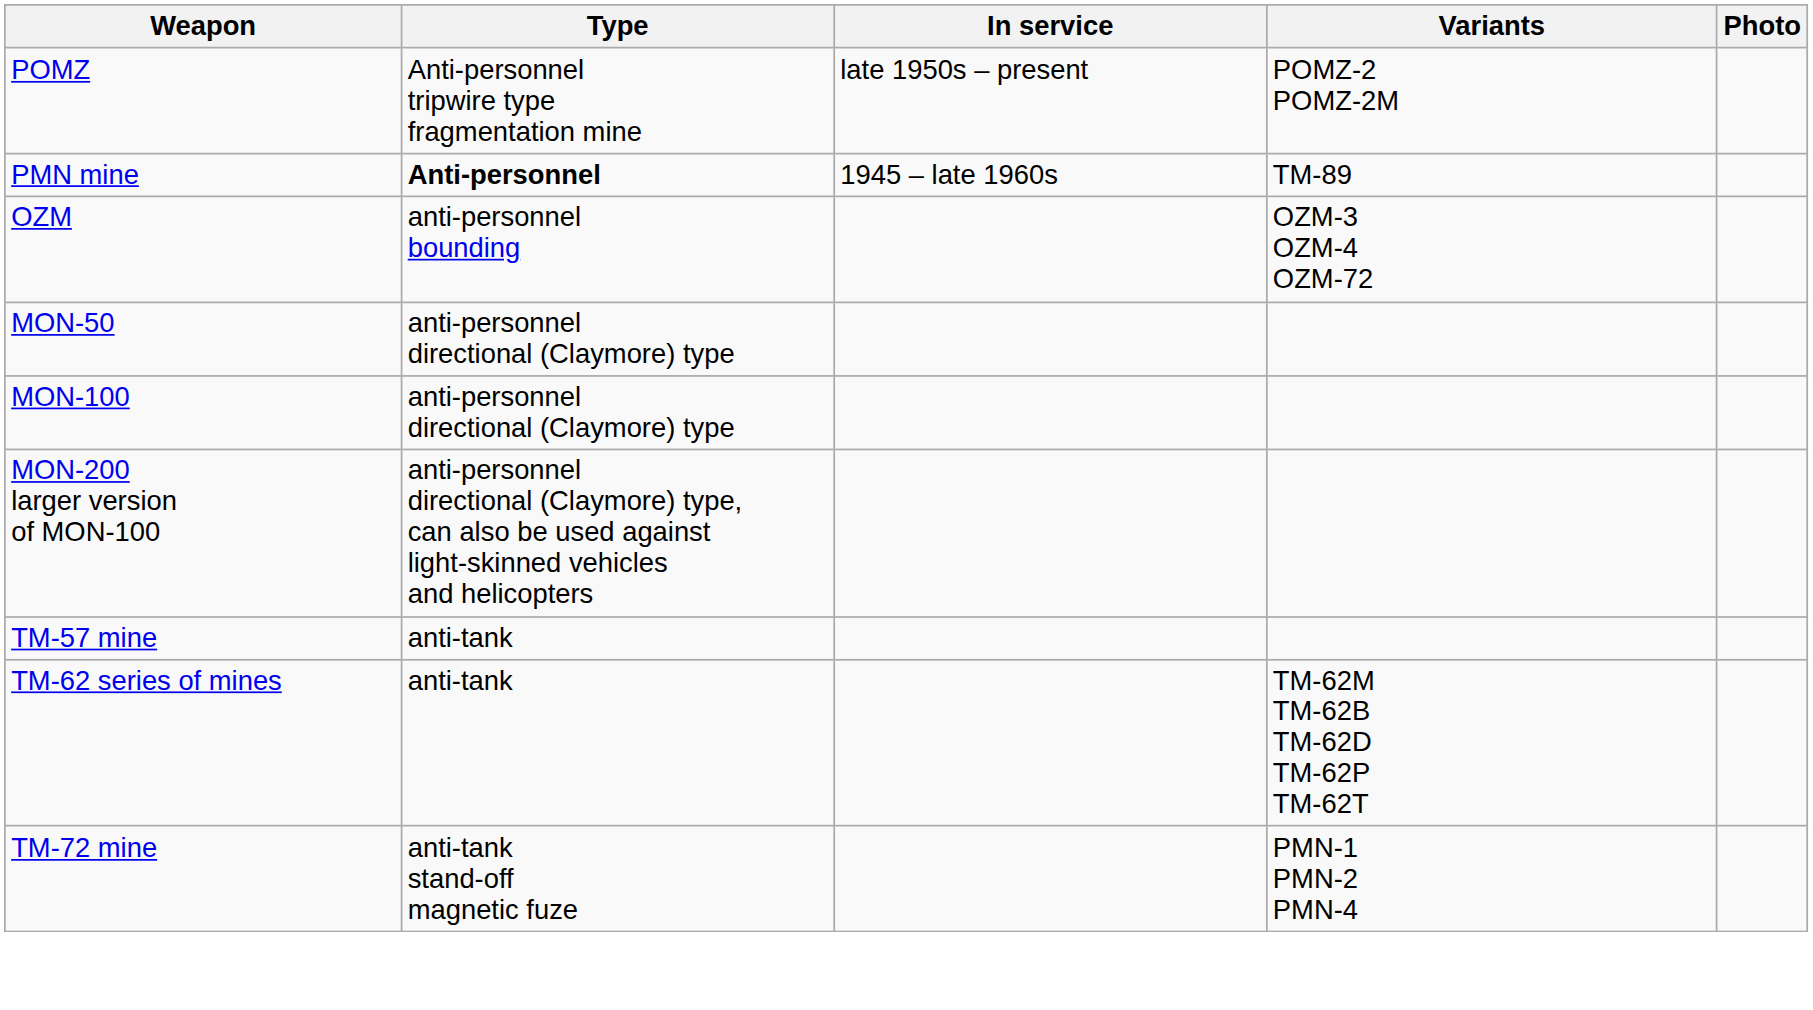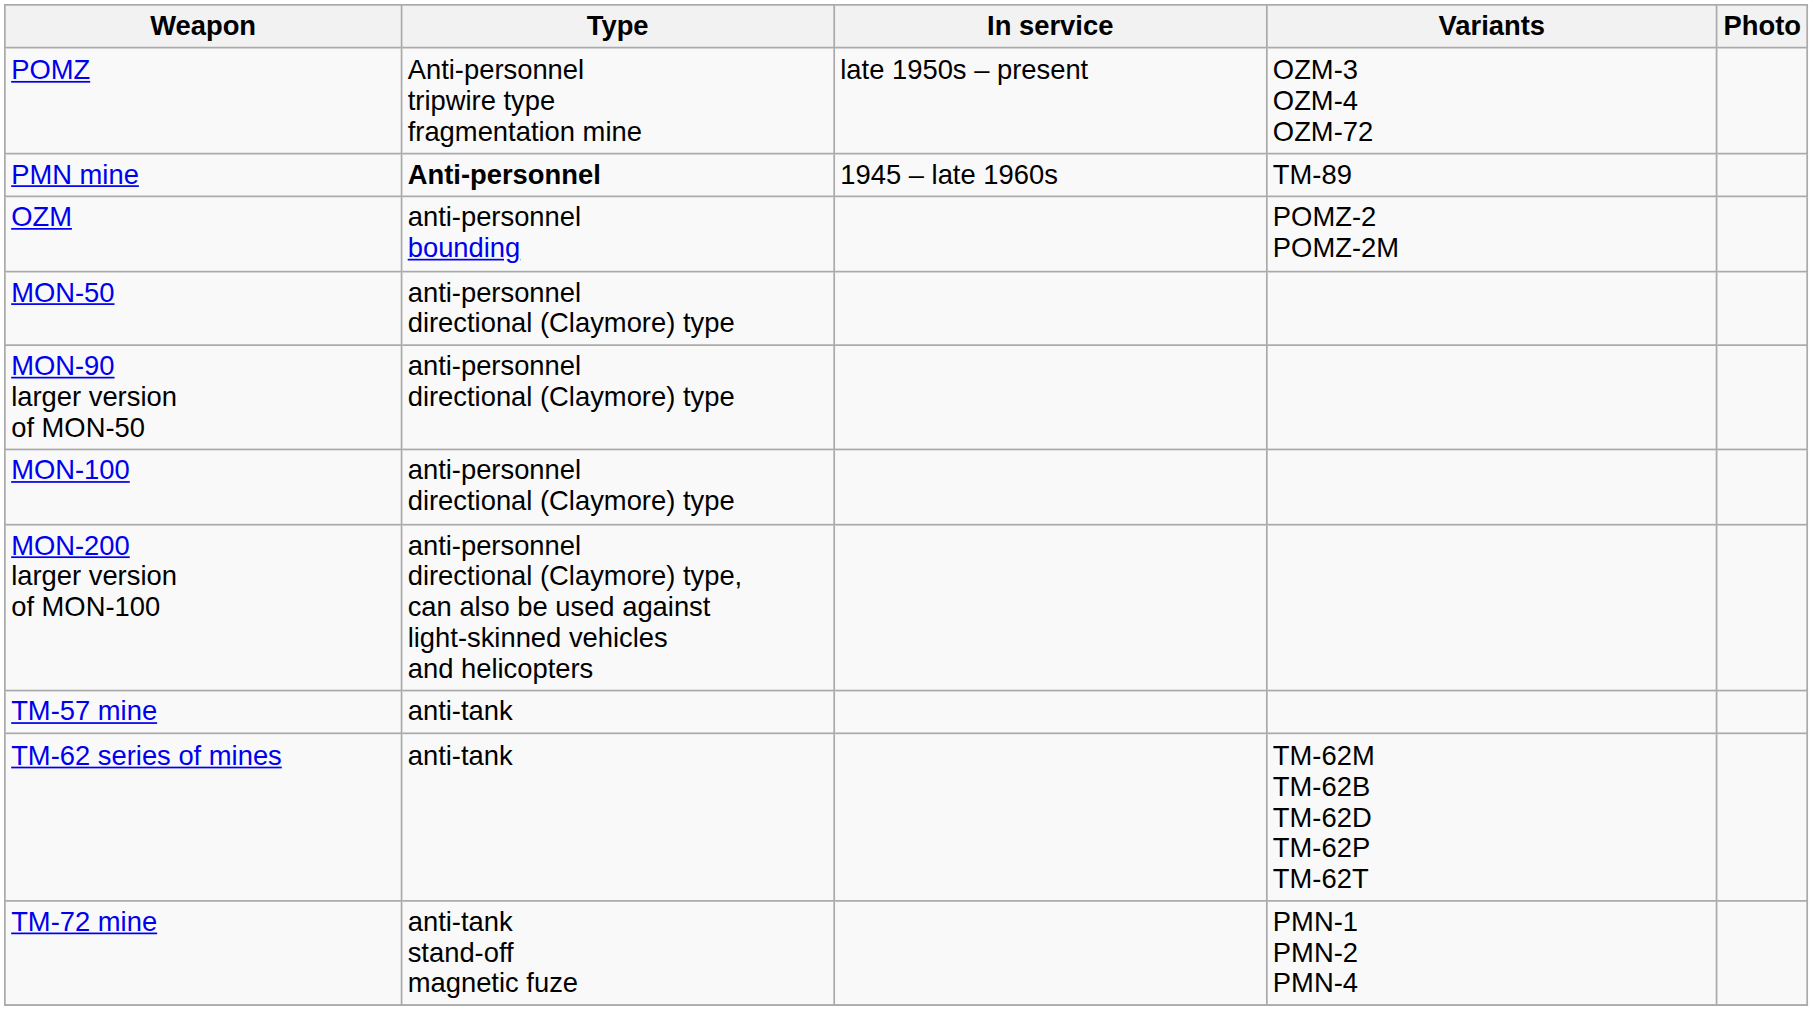 <table class="wikitable">
 <tr>
 <th style="width:22%;", align=left>Weapon</th>
 <th style="width:24%;", align=left>Type</th>
 <th style="width:24%;", align=left>In service</th>
 <th style="width:25%;", align=left>Variants</th>
 <th style="width:29%;">Photo</th>
 </tr>
 <tr>
 <td align=left, valign=top><a href='#'>POMZ</a></td>
 <td align=left, valign=top>Anti-personnel<br>tripwire type<br>fragmentation mine</td>
 <td align=left, valign=top>late 1950s – present</td>
-<td align=left, valign=top>POMZ-2<br>POMZ-2M</td>
+<td align=left, valign=top>OZM-3<br>OZM-4<br>OZM-72</td>
 <td align=center></td>
 </tr>
 <tr>
 <td align=left, valign=top><a href='#'>PMN mine</a></td>
 <td align=left, valign=top><strong>Anti-personnel</strong></td>
 <td align=left, valign=top>1945 – late 1960s</td>
 <td align=left, valign=top>TM-89</td>
 <td align=center></td>
 </tr>
 <tr>
 <td align=left, valign=top><a href='#'>OZM</a></td>
 <td align=left, valign=top>anti-personnel<br><a href='#'>bounding</a></td>
 <td align=left, valign=top></td>
-<td align=left, valign=top>OZM-3<br>OZM-4<br>OZM-72</td>
+<td align=left, valign=top>POMZ-2<br>POMZ-2M</td>
 <td align=center></td>
 </tr>
 <tr>
 <td align=left, valign=top><a href='#'>MON-50</a></td>
+<td align=left, valign=top>anti-personnel<br>directional (Claymore) type</td>
+<td align=left, valign=top></td>
+<td align=left, valign=top></td>
+<td align=center></td>
+</tr>
+<tr>
+<td align=left, valign=top><a href='#'>MON-90</a><br>larger version<br>of MON-50</td>
 <td align=left, valign=top>anti-personnel<br>directional (Claymore) type</td>
 <td align=left, valign=top></td>
 <td align=left, valign=top></td>
 <td align=center></td>
 </tr>
 <tr>
 <td align=left, valign=top><a href='#'>MON-100</a></td>
 <td align=left, valign=top>anti-personnel<br>directional (Claymore) type</td>
 <td align=left, valign=top></td>
 <td align=left, valign=top></td>
 <td align=center></td>
 </tr>
 <tr>
 <td align=left, valign=top><a href='#'>MON-200</a><br> larger version<br> of MON-100</td>
 <td align=left, valign=top>anti-personnel<br>directional (Claymore) type,<br>can also be used against<br>light-skinned vehicles<br>and helicopters</td>
 <td align=left, valign=top></td>
 <td align=left, valign=top></td>
 <td align=center></td>
 </tr>
 <tr>
 <td align=left, valign=top><a href='#'>TM-57 mine</a></td>
 <td align=left, valign=top>anti-tank</td>
 <td align=left, valign=top></td>
 <td align=left, valign=top></td>
 <td align=center></td>
 </tr>
 <tr>
 <td align=left, valign=top><a href='#'>TM-62 series of mines</a></td>
 <td align=left, valign=top>anti-tank</td>
 <td align=left, valign=top></td>
 <td align=left, valign=top>TM-62M<br>TM-62B<br>TM-62D<br>TM-62P<br>TM-62T</td>
 <td align=center></td>
 </tr>
 <tr>
 <td align=left, valign=top><a href='#'>TM-72 mine</a></td>
 <td align=left, valign=top>anti-tank<br>stand-off<br>magnetic fuze</td>
 <td align=left, valign=top></td>
 <td align=left, valign=top>PMN-1<br>PMN-2<br>PMN-4</td>
 <td align=center></td>
 </tr>
 <tr>
 </tr>
 </table>
